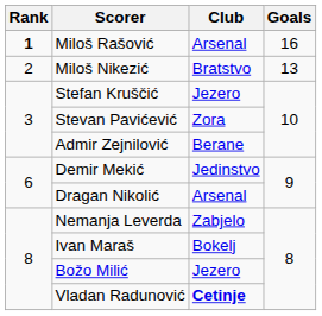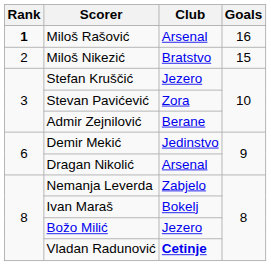 <table class="wikitable">
 <tr>
 <th>Rank</th>
 <th>Scorer</th>
 <th>Club</th>
 <th>Goals</th>
 </tr>
 <tr>
 <td rowspan="1" align="center"><strong>1</strong></td>
 <td> Miloš Rašović</td>
 <td><a href='#'>Arsenal</a></td>
 <td align="center">16</td>
 </tr>
 <tr>
 <td rowspan="1" align="center">2</td>
 <td> Miloš Nikezić</td>
 <td><a href='#'>Bratstvo</a></td>
-<td align="center">13</td>
+<td align="center">15</td>
 </tr>
 <tr>
 <td rowspan="3" align="center">3</td>
 <td> Stefan Kruščić</td>
 <td><a href='#'>Jezero</a></td>
 <td rowspan="3" align="center">10</td>
 </tr>
 <tr>
 <td> Stevan Pavićević</td>
 <td><a href='#'>Zora</a></td>
 </tr>
 <tr>
 <td> Admir Zejnilović</td>
 <td><a href='#'>Berane</a></td>
 </tr>
 <tr>
 <td rowspan="2" align="center">6</td>
 <td> Demir Mekić</td>
 <td><a href='#'>Jedinstvo</a></td>
 <td rowspan="2" align="center">9</td>
 </tr>
 <tr>
 <td> Dragan Nikolić</td>
 <td><a href='#'>Arsenal</a></td>
 </tr>
 <tr>
 <td rowspan="4" align="center">8</td>
 <td> Nemanja Leverda</td>
 <td><a href='#'>Zabjelo</a></td>
 <td rowspan="4" align="center">8</td>
 </tr>
 <tr>
 <td> Ivan Maraš</td>
 <td><a href='#'>Bokelj</a></td>
 </tr>
 <tr>
 <td> <a href='#'>Božo Milić</a></td>
 <td><a href='#'>Jezero</a></td>
 </tr>
 <tr>
 <td> Vladan Radunović</td>
 <td><strong><a href='#'>Cetinje</a></strong></td>
 </tr>
 </table>
